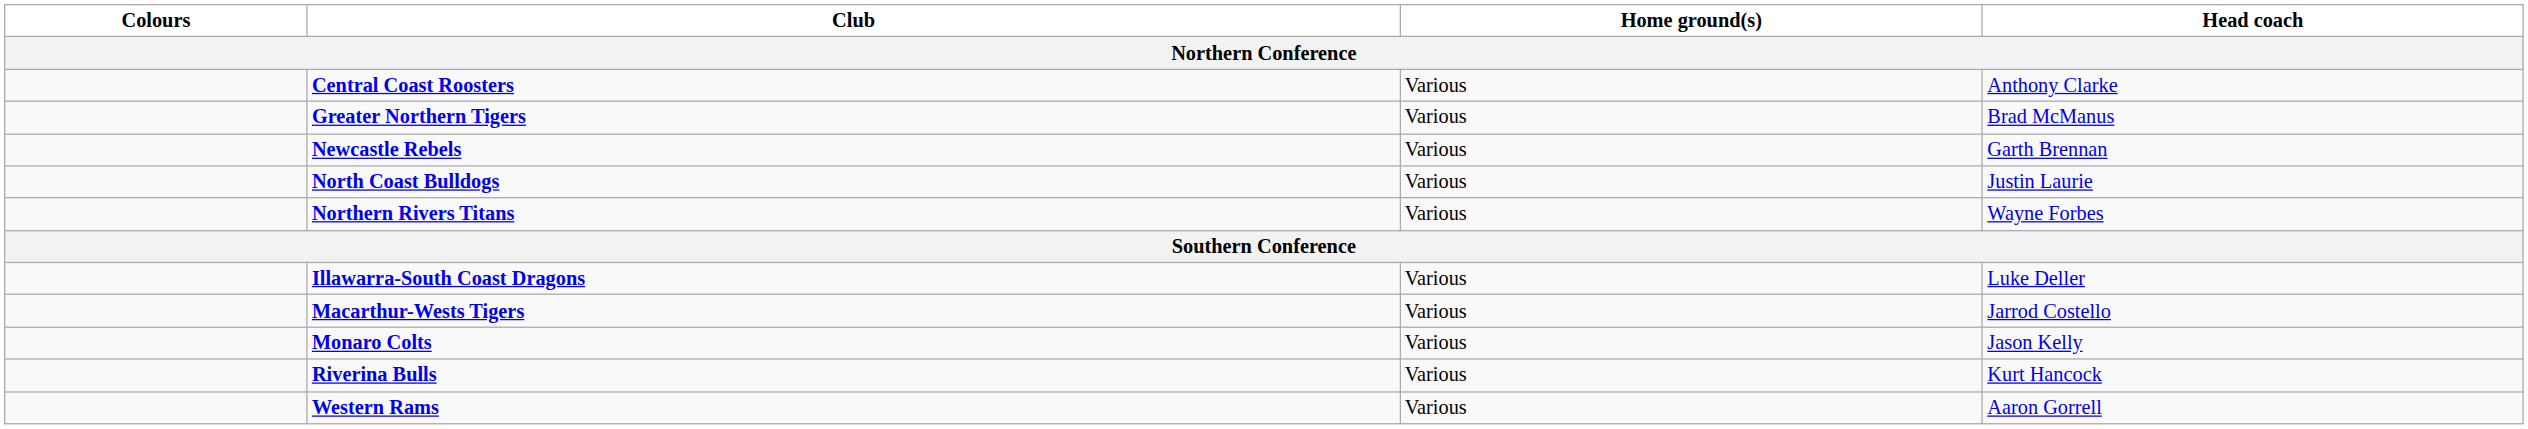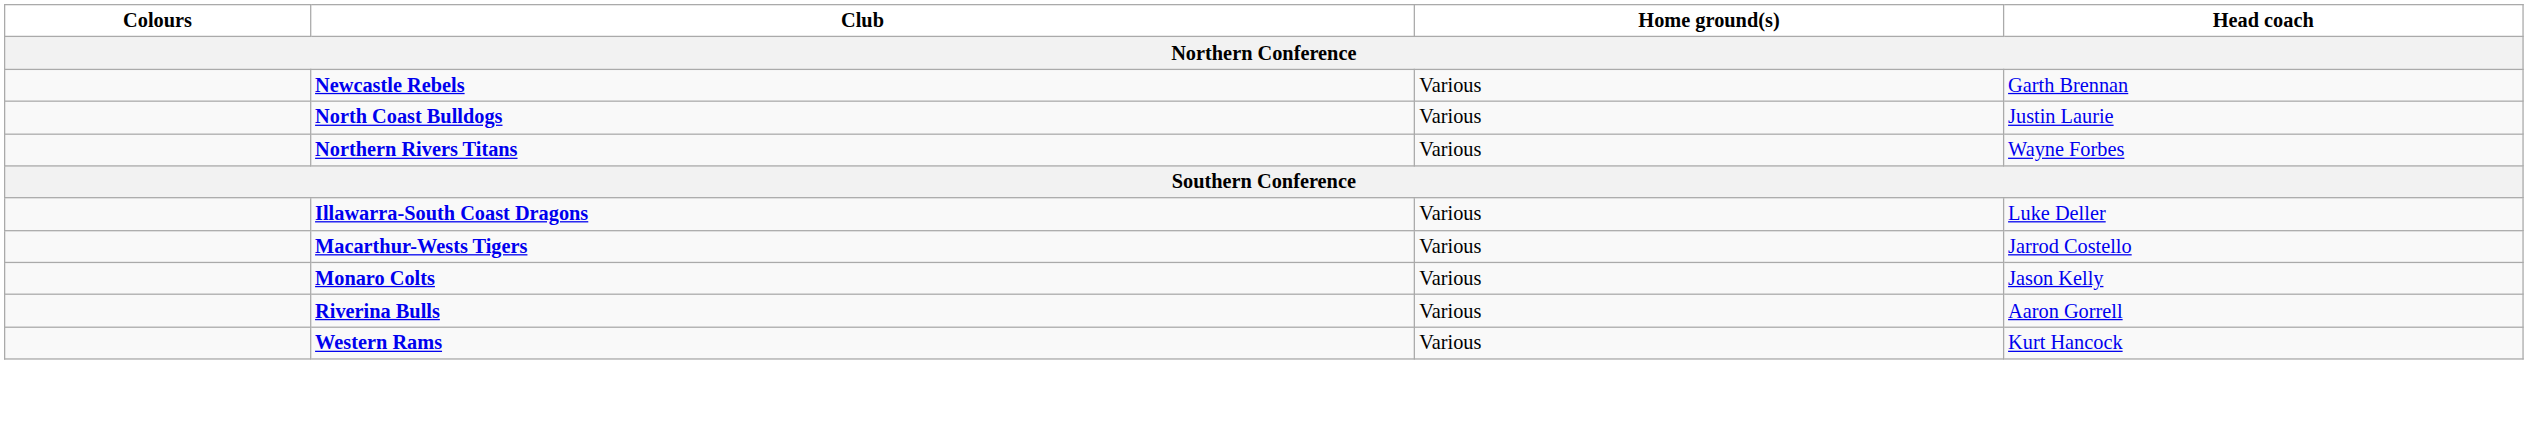 <table class="wikitable" style="width:100%; text-align:left">
 <tr>
 <th style="background:white">Colours</th>
 <th style="background:white">Club</th>
 <th style="background:white">Home ground(s)</th>
 <th style="background:white">Head coach</th>
 </tr>
 <tr>
 <th colspan="4">Northern Conference</th>
-</tr>
-<tr>
-<td></td>
-<td><strong><a href='#'>Central Coast Roosters</a></strong></td>
-<td>Various</td>
-<td><a href='#'>Anthony Clarke</a></td>
-</tr>
-<tr>
-<td></td>
-<td><strong><a href='#'>Greater Northern Tigers</a></strong></td>
-<td>Various</td>
-<td><a href='#'>Brad McManus</a></td>
 </tr>
 <tr>
 <td></td>
 <td><strong><a href='#'>Newcastle Rebels</a></strong></td>
 <td>Various</td>
 <td><a href='#'>Garth Brennan</a></td>
 </tr>
 <tr>
 <td></td>
 <td><strong><a href='#'>North Coast Bulldogs</a></strong></td>
 <td>Various</td>
 <td><a href='#'>Justin Laurie</a></td>
 </tr>
 <tr>
 <td></td>
 <td><strong><a href='#'>Northern Rivers Titans</a></strong></td>
 <td>Various</td>
 <td><a href='#'>Wayne Forbes</a></td>
 </tr>
 <tr>
 <th colspan="4">Southern Conference</th>
 </tr>
 <tr>
 <td></td>
 <td><strong><a href='#'>Illawarra-South Coast Dragons</a></strong></td>
 <td>Various</td>
 <td><a href='#'>Luke Deller</a></td>
 </tr>
 <tr>
 <td></td>
 <td><strong><a href='#'>Macarthur-Wests Tigers</a></strong></td>
 <td>Various</td>
 <td><a href='#'>Jarrod Costello</a></td>
 </tr>
 <tr>
 <td></td>
 <td><strong><a href='#'>Monaro Colts</a></strong></td>
 <td>Various</td>
 <td><a href='#'>Jason Kelly</a></td>
 </tr>
 <tr>
 <td></td>
 <td><strong><a href='#'>Riverina Bulls</a></strong></td>
 <td>Various</td>
-<td><a href='#'>Kurt Hancock</a></td>
+<td><a href='#'>Aaron Gorrell</a></td>
 </tr>
 <tr>
 <td></td>
 <td><strong><a href='#'>Western Rams</a></strong></td>
 <td>Various</td>
-<td><a href='#'>Aaron Gorrell</a></td>
+<td><a href='#'>Kurt Hancock</a></td>
 </tr>
 </table>
